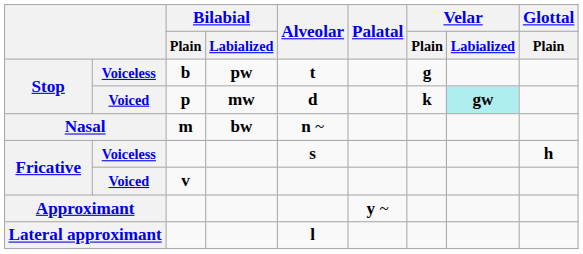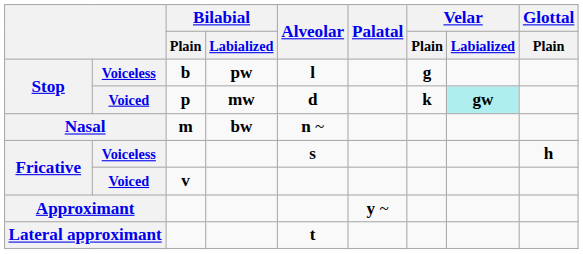 <table class="wikitable" style="text-align: center;">
 <tr>
 <th colspan="2" rowspan="2"></th>
 <th colspan="2"><a href='#'>Bilabial</a></th>
 <th rowspan="2"><a href='#'>Alveolar</a></th>
 <th rowspan="2"><a href='#'>Palatal</a></th>
 <th colspan="2"><a href='#'>Velar</a></th>
 <th colspan="2"><a href='#'>Glottal</a></th>
 </tr>
 <tr>
 <th><small>Plain</small></th>
 <th><small><a href='#'>Labialized</a></small></th>
 <th><small>Plain</small></th>
 <th><small><a href='#'>Labialized</a></small></th>
 <th><small>Plain</small></th>
 </tr>
 <tr>
 <th rowspan="2"><a href='#'>Stop</a></th>
 <th><small><a href='#'>Voiceless</a></small></th>
 <td><strong>b</strong> </td>
 <td><strong>pw</strong> </td>
-<td><strong>t</strong> </td>
+<td><strong>l</strong> </td>
 <td></td>
 <td><strong>g</strong> </td>
 <td></td>
 <td></td>
 </tr>
 <tr>
 <th><small><a href='#'>Voiced</a></small></th>
 <td><strong>p</strong> </td>
 <td><strong>mw</strong> </td>
 <td><strong>d</strong> </td>
 <td></td>
 <td><strong>k</strong> </td>
 <td style="background: paleturquoise;"><strong>gw</strong> </td>
 <td></td>
 </tr>
 <tr>
 <th colspan="2"><a href='#'>Nasal</a></th>
 <td><strong>m</strong> </td>
 <td><strong>bw</strong> </td>
 <td><strong>n</strong> ~</td>
 <td></td>
 <td></td>
 <td></td>
 <td></td>
 </tr>
 <tr>
 <th rowspan="2"><a href='#'>Fricative</a></th>
 <th><small><a href='#'>Voiceless</a></small></th>
 <td></td>
 <td></td>
 <td><strong>s</strong> </td>
 <td></td>
 <td></td>
 <td></td>
 <td><strong>h</strong> </td>
 </tr>
 <tr>
 <th><small><a href='#'>Voiced</a></small></th>
 <td><strong>v</strong> </td>
 <td></td>
 <td></td>
 <td></td>
 <td></td>
 <td></td>
 <td></td>
 </tr>
 <tr>
 <th colspan="2"><a href='#'>Approximant</a></th>
 <td></td>
 <td></td>
 <td></td>
 <td><strong>y</strong> ~</td>
 <td></td>
 <td></td>
 <td></td>
 </tr>
 <tr>
 <th colspan="2"><a href='#'>Lateral approximant</a></th>
 <td></td>
 <td></td>
-<td><strong>l</strong> </td>
+<td><strong>t</strong> </td>
 <td></td>
 <td></td>
 <td></td>
 <td></td>
 </tr>
 </table>
